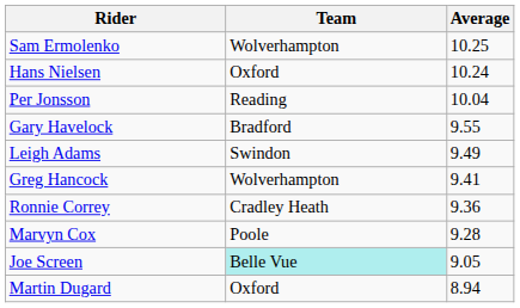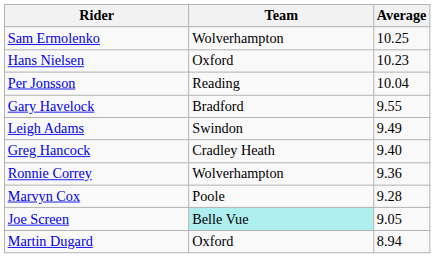 <table class="wikitable" style="font-size: 100%">
 <tr>
 <th width=200>Rider</th>
 <th width=200>Team</th>
 <th width=40>Average</th>
 </tr>
 <tr>
 <td align="left"> <a href='#'>Sam Ermolenko</a></td>
 <td>Wolverhampton</td>
 <td>10.25</td>
 </tr>
 <tr>
 <td align="left"> <a href='#'>Hans Nielsen</a></td>
 <td>Oxford</td>
-<td>10.24</td>
+<td>10.23</td>
 </tr>
 <tr>
 <td align="left"> <a href='#'>Per Jonsson</a></td>
 <td>Reading</td>
 <td>10.04</td>
 </tr>
 <tr>
 <td align="left"> <a href='#'>Gary Havelock</a></td>
 <td>Bradford</td>
 <td>9.55</td>
 </tr>
 <tr>
 <td align="left"> <a href='#'>Leigh Adams</a></td>
 <td>Swindon</td>
 <td>9.49</td>
 </tr>
 <tr>
 <td align="left"> <a href='#'>Greg Hancock</a></td>
-<td>Wolverhampton</td>
-<td>9.41</td>
+<td>Cradley Heath</td>
+<td>9.40</td>
 </tr>
 <tr>
 <td align="left"> <a href='#'>Ronnie Correy</a></td>
-<td>Cradley Heath</td>
+<td>Wolverhampton</td>
 <td>9.36</td>
 </tr>
 <tr>
 <td align="left"> <a href='#'>Marvyn Cox</a></td>
 <td>Poole</td>
 <td>9.28</td>
 </tr>
 <tr>
 <td align="left"> <a href='#'>Joe Screen</a></td>
 <td style="background: paleturquoise;">Belle Vue</td>
 <td>9.05</td>
 </tr>
 <tr>
 <td align="left"> <a href='#'>Martin Dugard</a></td>
 <td>Oxford</td>
 <td>8.94</td>
 </tr>
 </table>
